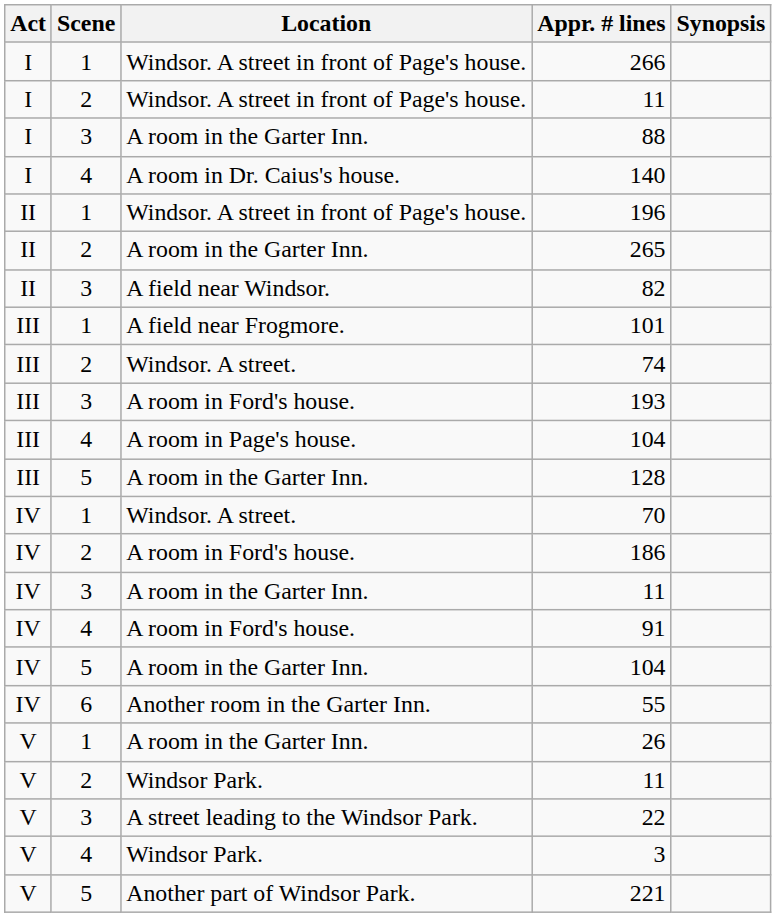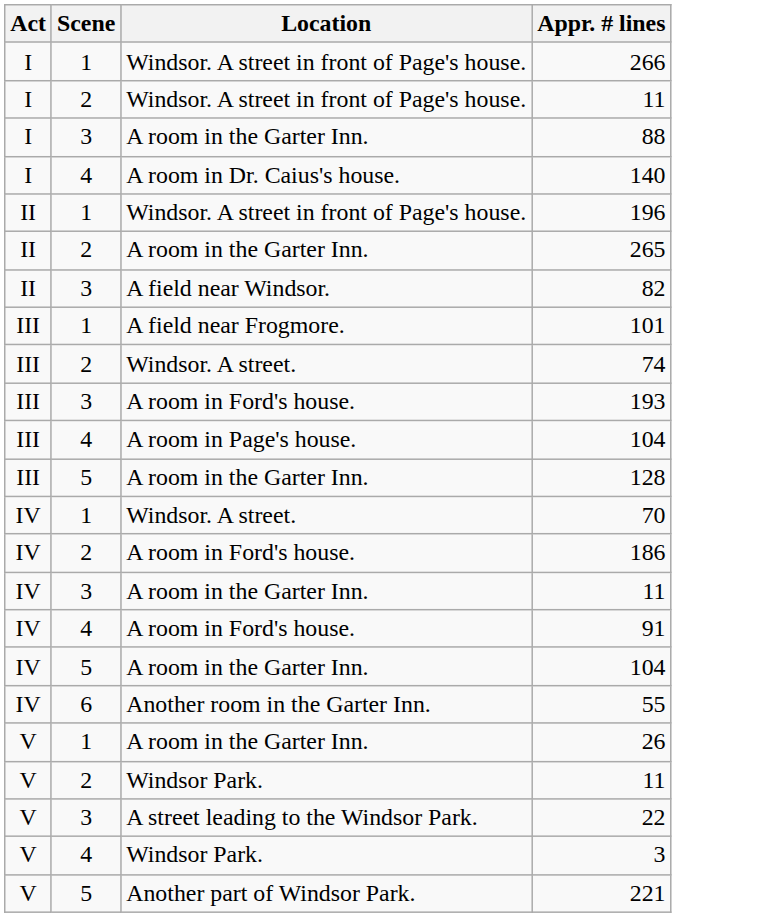 <table class="wikitable">
 <tr>
 <th>Act</th>
 <th data-sort-type="number">Scene</th>
 <th>Location</th>
 <th data-sort-type="number">Appr. # lines</th>
-<th>Synopsis</th>
 </tr>
 <tr>
 <td style="text-align:center;">I</td>
 <td style="text-align:center;">1</td>
 <td>Windsor. A street in front of Page's house.</td>
 <td style="text-align:right;">266</td>
-<td></td>
 </tr>
 <tr>
 <td style="text-align:center;">I</td>
 <td style="text-align:center;">2</td>
 <td>Windsor. A street in front of Page's house.</td>
 <td style="text-align:right;">11</td>
-<td></td>
 </tr>
 <tr>
 <td style="text-align:center;">I</td>
 <td style="text-align:center;">3</td>
 <td>A room in the Garter Inn.</td>
 <td style="text-align:right;">88</td>
-<td></td>
 </tr>
 <tr>
 <td style="text-align:center;">I</td>
 <td style="text-align:center;">4</td>
 <td>A room in Dr. Caius's house.</td>
 <td style="text-align:right;">140</td>
-<td></td>
 </tr>
 <tr>
 <td style="text-align:center;">II</td>
 <td style="text-align:center;">1</td>
 <td>Windsor. A street in front of Page's house.</td>
 <td style="text-align:right;">196</td>
-<td></td>
 </tr>
 <tr>
 <td style="text-align:center;">II</td>
 <td style="text-align:center;">2</td>
 <td>A room in the Garter Inn.</td>
 <td style="text-align:right;">265</td>
-<td></td>
 </tr>
 <tr>
 <td style="text-align:center;">II</td>
 <td style="text-align:center;">3</td>
 <td>A field near Windsor.</td>
 <td style="text-align:right;">82</td>
-<td></td>
 </tr>
 <tr>
 <td style="text-align:center;">III</td>
 <td style="text-align:center;">1</td>
 <td>A field near Frogmore.</td>
 <td style="text-align:right;">101</td>
-<td></td>
 </tr>
 <tr>
 <td style="text-align:center;">III</td>
 <td style="text-align:center;">2</td>
 <td>Windsor. A street.</td>
 <td style="text-align:right;">74</td>
-<td></td>
 </tr>
 <tr>
 <td style="text-align:center;">III</td>
 <td style="text-align:center;">3</td>
 <td>A room in Ford's house.</td>
 <td style="text-align:right;">193</td>
-<td></td>
 </tr>
 <tr>
 <td style="text-align:center;">III</td>
 <td style="text-align:center;">4</td>
 <td>A room in Page's house.</td>
 <td style="text-align:right;">104</td>
-<td></td>
 </tr>
 <tr>
 <td style="text-align:center;">III</td>
 <td style="text-align:center;">5</td>
 <td>A room in the Garter Inn.</td>
 <td style="text-align:right;">128</td>
-<td></td>
 </tr>
 <tr>
 <td style="text-align:center;">IV</td>
 <td style="text-align:center;">1</td>
 <td>Windsor. A street.</td>
 <td style="text-align:right;">70</td>
-<td></td>
 </tr>
 <tr>
 <td style="text-align:center;">IV</td>
 <td style="text-align:center;">2</td>
 <td>A room in Ford's house.</td>
 <td style="text-align:right;">186</td>
-<td></td>
 </tr>
 <tr>
 <td style="text-align:center;">IV</td>
 <td style="text-align:center;">3</td>
 <td>A room in the Garter Inn.</td>
 <td style="text-align:right;">11</td>
-<td></td>
 </tr>
 <tr>
 <td style="text-align:center;">IV</td>
 <td style="text-align:center;">4</td>
 <td>A room in Ford's house.</td>
 <td style="text-align:right;">91</td>
-<td></td>
 </tr>
 <tr>
 <td style="text-align:center;">IV</td>
 <td style="text-align:center;">5</td>
 <td>A room in the Garter Inn.</td>
 <td style="text-align:right;">104</td>
-<td></td>
 </tr>
 <tr>
 <td style="text-align:center;">IV</td>
 <td style="text-align:center;">6</td>
 <td>Another room in the Garter Inn.</td>
 <td style="text-align:right;">55</td>
-<td></td>
 </tr>
 <tr>
 <td style="text-align:center;">V</td>
 <td style="text-align:center;">1</td>
 <td>A room in the Garter Inn.</td>
 <td style="text-align:right;">26</td>
-<td></td>
 </tr>
 <tr>
 <td style="text-align:center;">V</td>
 <td style="text-align:center;">2</td>
 <td>Windsor Park.</td>
 <td style="text-align:right;">11</td>
-<td></td>
 </tr>
 <tr>
 <td style="text-align:center;">V</td>
 <td style="text-align:center;">3</td>
 <td>A street leading to the Windsor Park.</td>
 <td style="text-align:right;">22</td>
-<td></td>
 </tr>
 <tr>
 <td style="text-align:center;">V</td>
 <td style="text-align:center;">4</td>
 <td>Windsor Park.</td>
 <td style="text-align:right;">3</td>
-<td></td>
 </tr>
 <tr>
 <td style="text-align:center;">V</td>
 <td style="text-align:center;">5</td>
 <td>Another part of Windsor Park.</td>
 <td style="text-align:right;">221</td>
-<td></td>
 </tr>
 </table>
